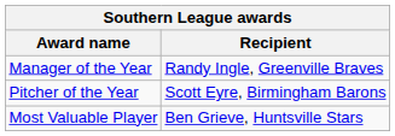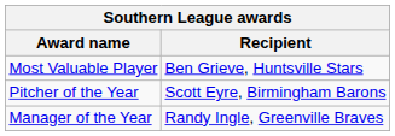 <table class="wikitable">
 <tr>
 <th colspan="2">Southern League awards</th>
 </tr>
 <tr>
 <th>Award name</th>
 <th>Recipient</th>
 </tr>
 <tr>
-<td><a href='#'>Manager of the Year</a></td>
-<td><a href='#'>Randy Ingle</a>, <a href='#'>Greenville Braves</a></td>
+<td><a href='#'>Most Valuable Player</a></td>
+<td><a href='#'>Ben Grieve</a>, <a href='#'>Huntsville Stars</a></td>
 </tr>
 <tr>
 <td><a href='#'>Pitcher of the Year</a></td>
 <td><a href='#'>Scott Eyre</a>, <a href='#'>Birmingham Barons</a></td>
 </tr>
 <tr>
-<td><a href='#'>Most Valuable Player</a></td>
-<td><a href='#'>Ben Grieve</a>, <a href='#'>Huntsville Stars</a></td>
+<td><a href='#'>Manager of the Year</a></td>
+<td><a href='#'>Randy Ingle</a>, <a href='#'>Greenville Braves</a></td>
 </tr>
 </table>
